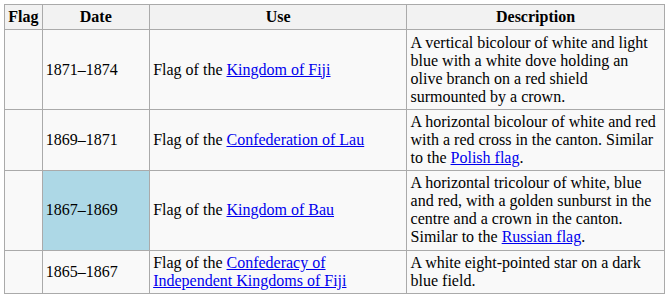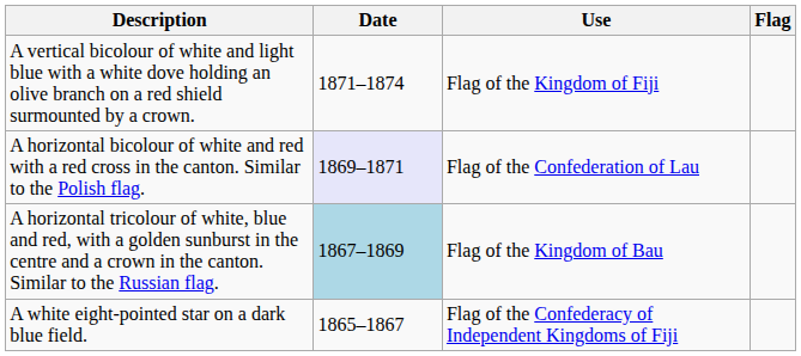 <table class="wikitable">
 <tr>
-<th>Flag</th>
+<th style="width:250px;">Description</th>
 <th style="width:100px;">Date</th>
 <th style="width:250px;">Use</th>
-<th style="width:250px;">Description</th>
+<th>Flag</th>
 </tr>
 <tr>
-<td></td>
+<td>A vertical bicolour of white and light blue with a white dove holding an olive branch on a red shield surmounted by a crown.</td>
 <td>1871–1874</td>
 <td>Flag of the <a href='#'>Kingdom of Fiji</a></td>
-<td>A vertical bicolour of white and light blue with a white dove holding an olive branch on a red shield surmounted by a crown.</td>
+<td></td>
 </tr>
 <tr>
+<td>A horizontal bicolour of white and red with a red cross in the canton. Similar to the <a href='#'>Polish flag</a>.</td>
+<td style="background: lavender;">1869–1871</td>
+<td>Flag of the <a href='#'>Confederation of Lau</a></td>
 <td></td>
-<td>1869–1871</td>
-<td>Flag of the <a href='#'>Confederation of Lau</a></td>
-<td>A horizontal bicolour of white and red with a red cross in the canton. Similar to the <a href='#'>Polish flag</a>.</td>
 </tr>
 <tr>
-<td></td>
+<td>A horizontal tricolour of white, blue and red, with a golden sunburst in the centre and a crown in the canton. Similar to the <a href='#'>Russian flag</a>.</td>
 <td style="background: lightblue;">1867–1869</td>
 <td>Flag of the <a href='#'>Kingdom of Bau</a></td>
-<td>A horizontal tricolour of white, blue and red, with a golden sunburst in the centre and a crown in the canton. Similar to the <a href='#'>Russian flag</a>.</td>
+<td></td>
 </tr>
 <tr>
-<td></td>
+<td>A white eight-pointed star on a dark blue field.</td>
 <td>1865–1867</td>
 <td>Flag of the <a href='#'>Confederacy of Independent Kingdoms of Fiji</a></td>
-<td>A white eight-pointed star on a dark blue field.</td>
+<td></td>
 </tr>
 </table>
